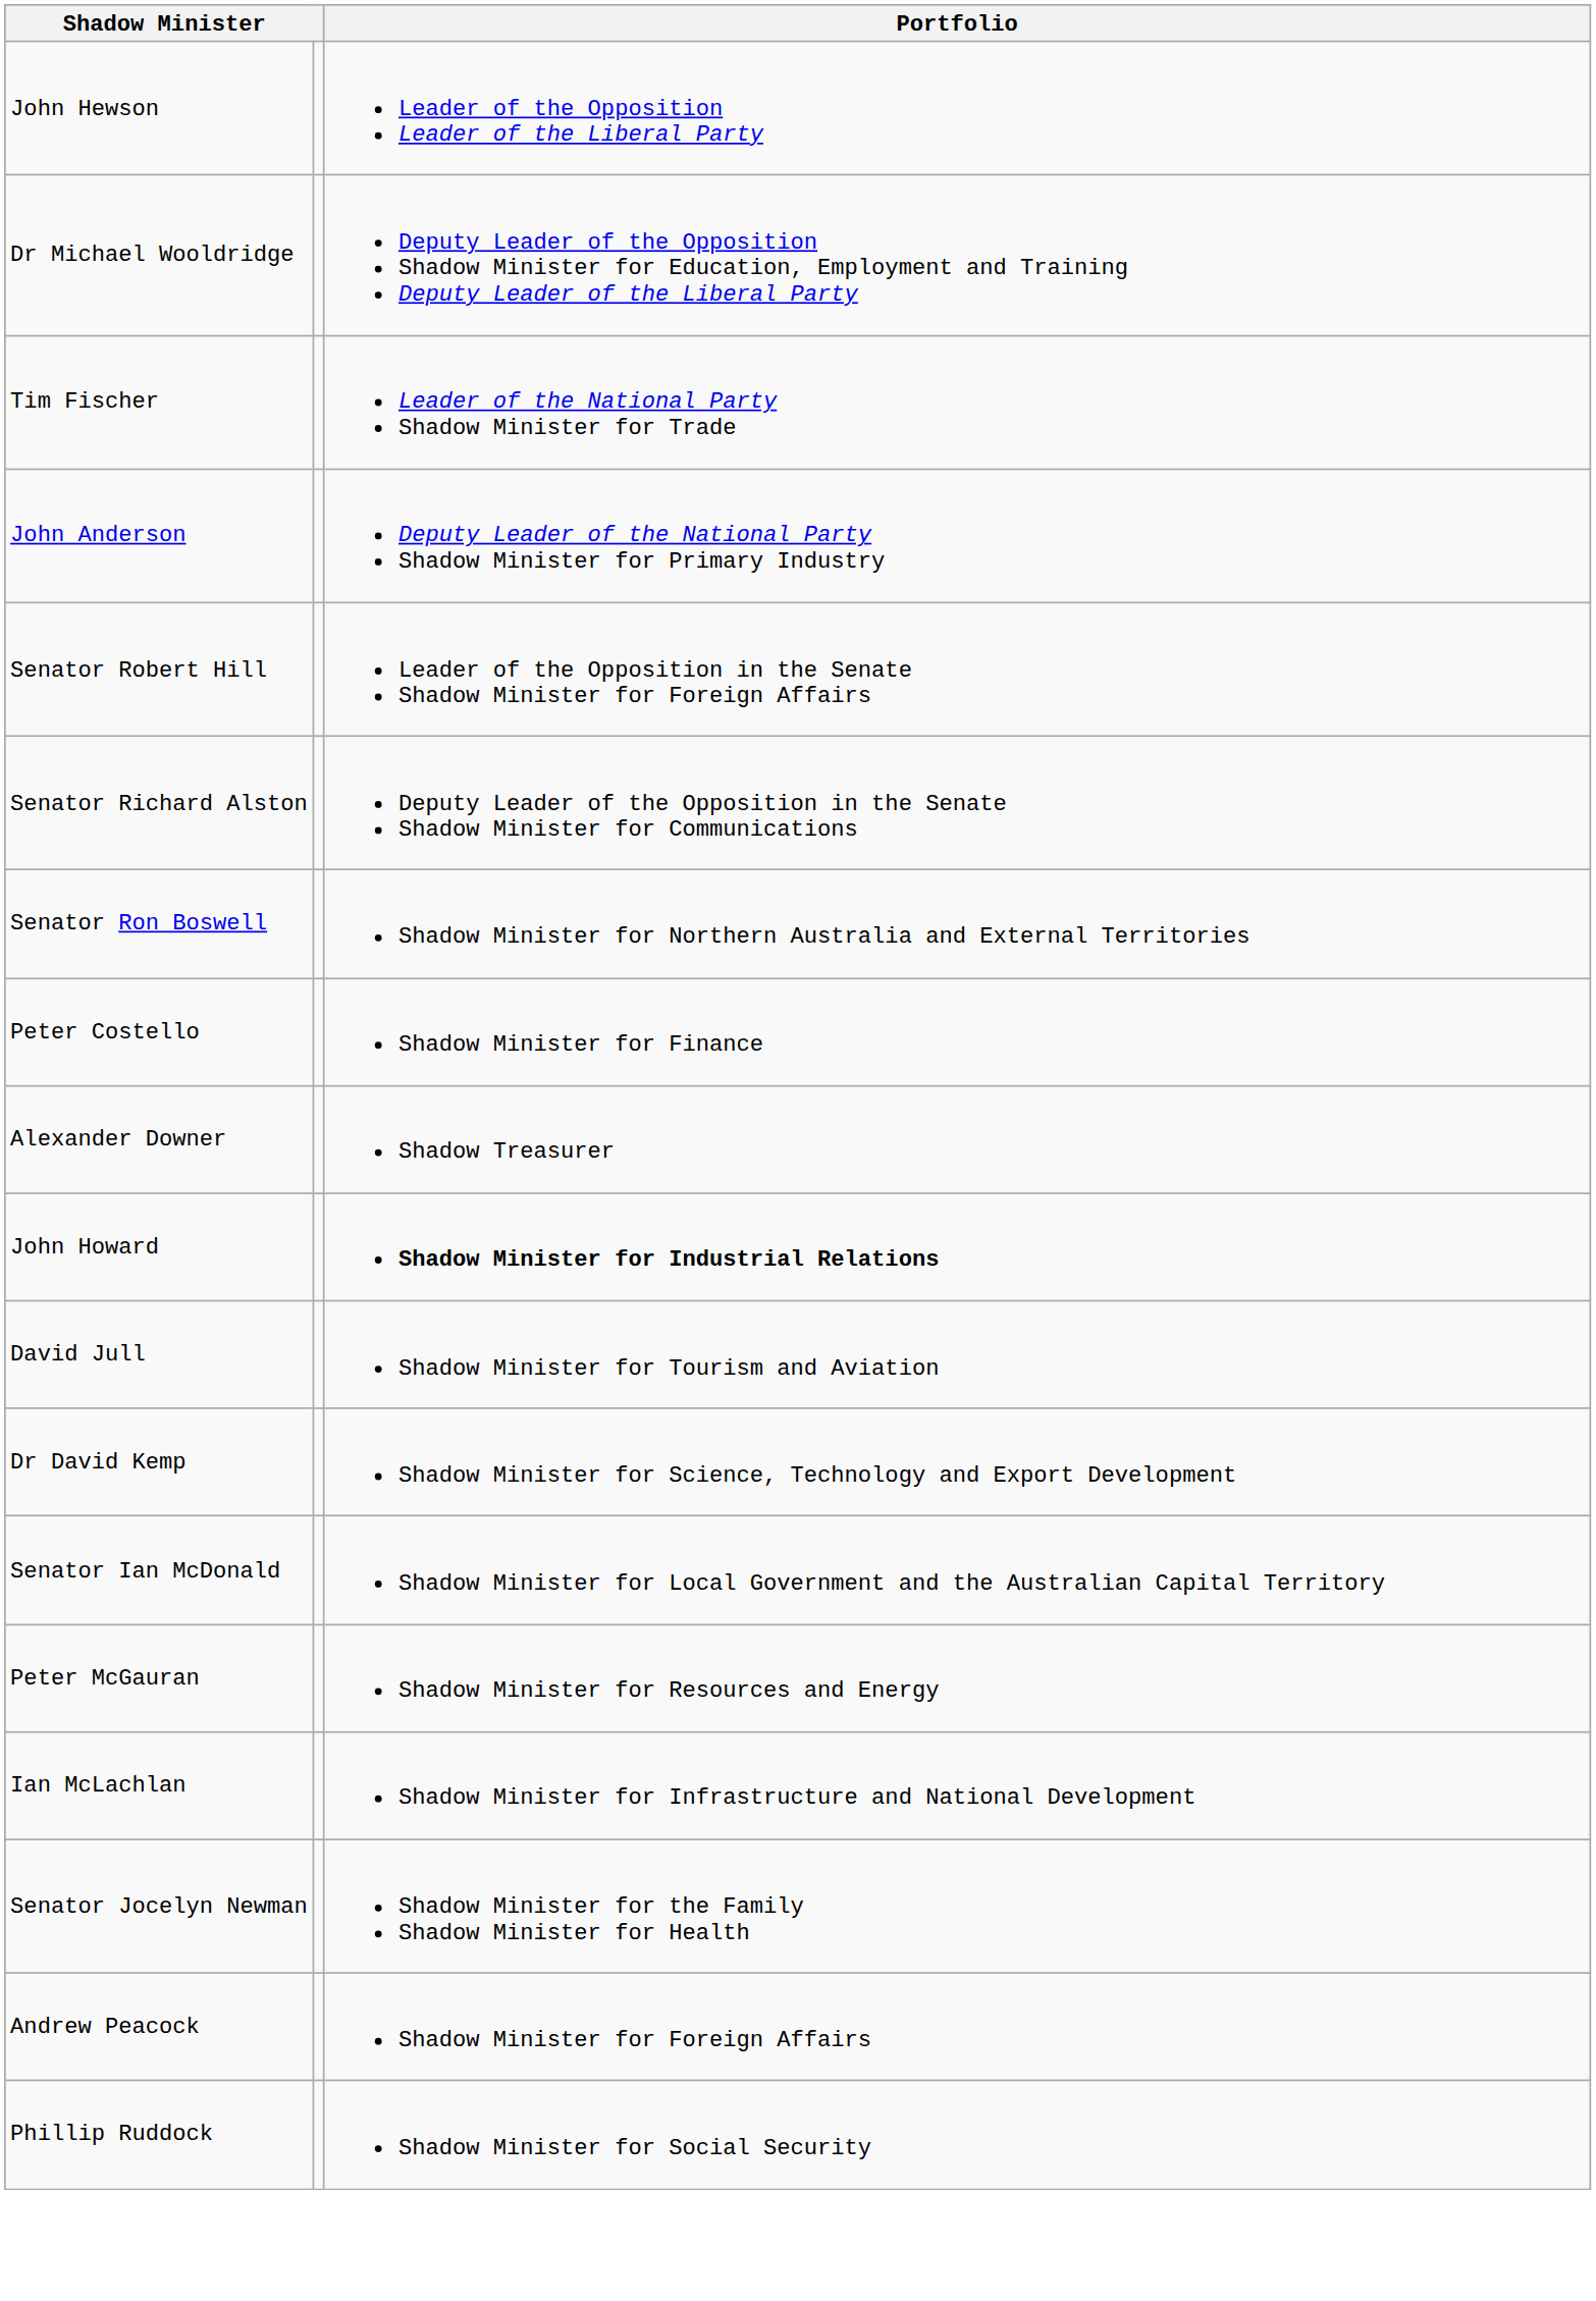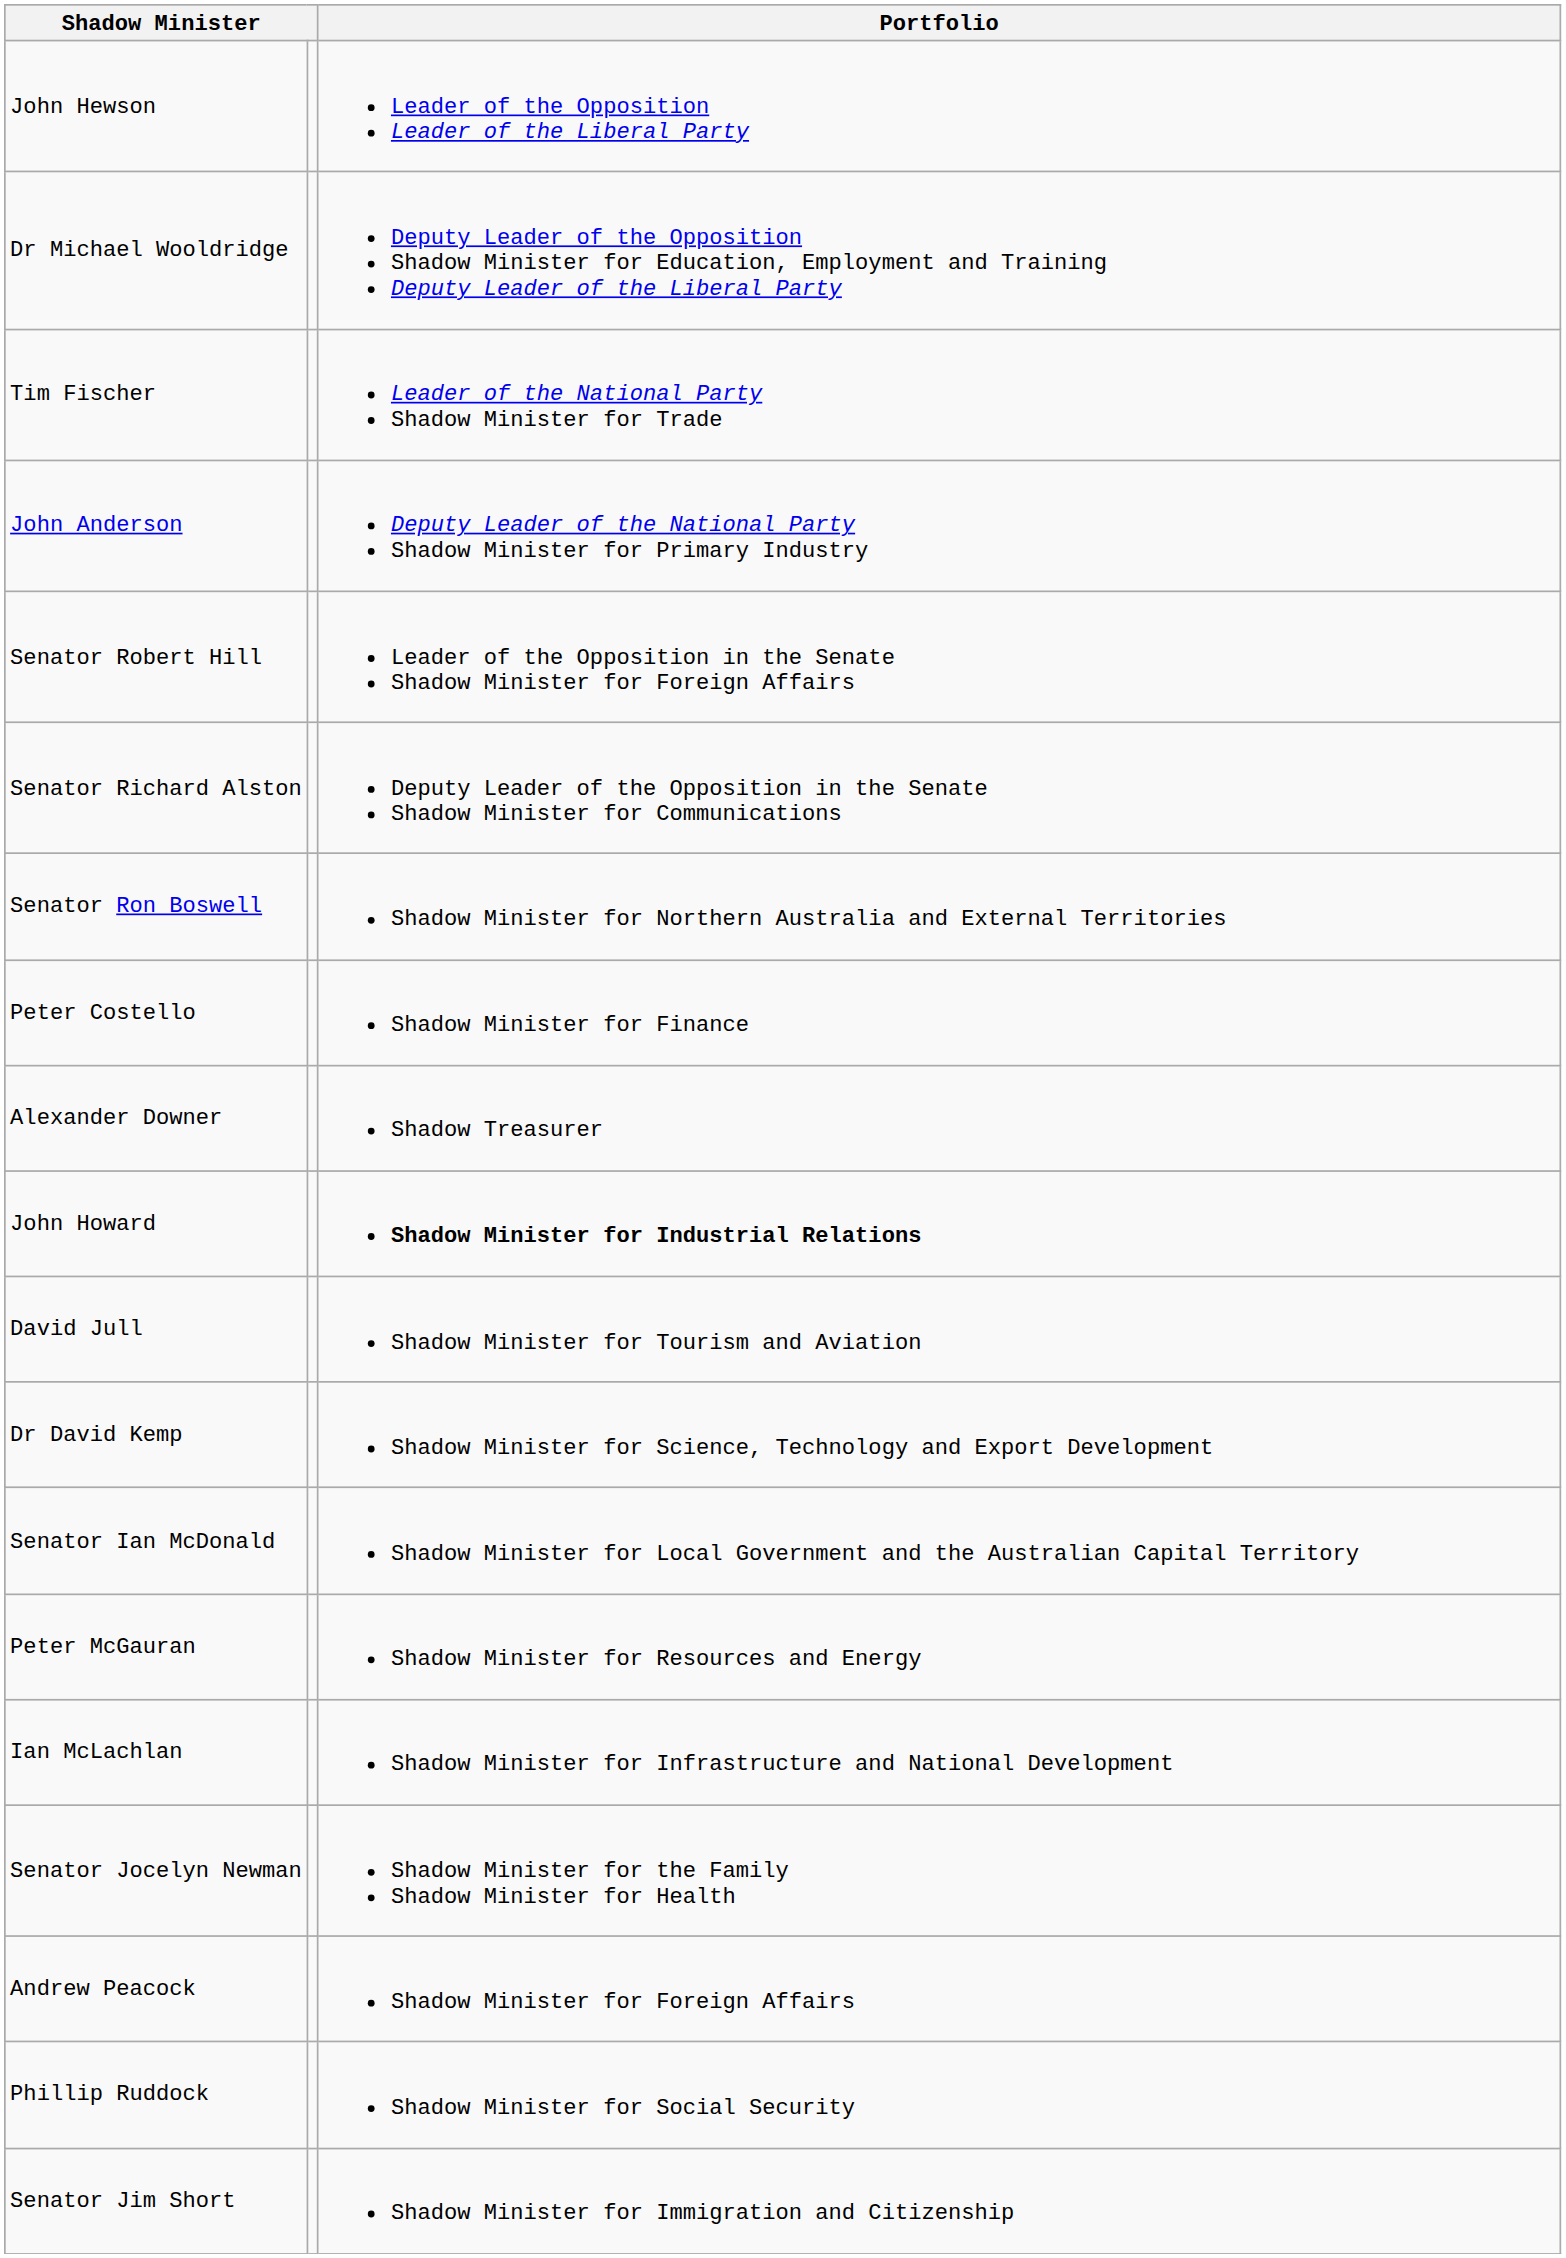 <table class="wikitable">
 <tr>
 <th width=80 colspan="2">Shadow Minister</th>
 <th width=725>Portfolio</th>
 </tr>
 <tr>
 <td>John Hewson </td>
 <td></td>
 <td><br><ul><li><a href='#'>Leader of the Opposition</a></li><li><a href='#'><em>Leader of the Liberal Party</em></a></li></ul></td>
 </tr>
 <tr>
 <td>Dr Michael Wooldridge </td>
 <td></td>
 <td><br><ul><li><a href='#'>Deputy Leader of the Opposition</a></li><li>Shadow Minister for Education, Employment and Training</li><li><a href='#'><em>Deputy Leader of the Liberal Party</em></a></li></ul></td>
 </tr>
 <tr>
 <td>Tim Fischer </td>
 <td></td>
 <td><br><ul><li><a href='#'><em>Leader of the National Party</em></a></li><li>Shadow Minister for Trade</li></ul></td>
 </tr>
 <tr>
 <td><a href='#'>John Anderson</a> </td>
 <td></td>
 <td><br><ul><li><a href='#'><em>Deputy Leader of the National Party</em></a></li><li>Shadow Minister for Primary Industry</li></ul></td>
 </tr>
 <tr>
 <td>Senator Robert Hill</td>
 <td></td>
 <td><br><ul><li>Leader of the Opposition in the Senate</li><li>Shadow Minister for Foreign Affairs</li></ul></td>
 </tr>
 <tr>
 <td>Senator Richard Alston</td>
 <td></td>
 <td><br><ul><li>Deputy Leader of the Opposition in the Senate</li><li>Shadow Minister for Communications</li></ul></td>
 </tr>
 <tr>
 <td>Senator <a href='#'>Ron Boswell</a></td>
 <td></td>
 <td><br><ul><li>Shadow Minister for Northern Australia and External Territories</li></ul></td>
 </tr>
 <tr>
 <td>Peter Costello </td>
 <td></td>
 <td><br><ul><li>Shadow Minister for Finance</li></ul></td>
 </tr>
 <tr>
 <td>Alexander Downer </td>
 <td></td>
 <td><br><ul><li>Shadow Treasurer</li></ul></td>
 </tr>
 <tr>
 <td>John Howard </td>
 <td></td>
 <td><strong><br><ul><li>Shadow Minister for Industrial Relations</li></ul></strong></td>
 </tr>
 <tr>
 <td>David Jull </td>
 <td></td>
 <td><br><ul><li>Shadow Minister for Tourism and Aviation</li></ul></td>
 </tr>
 <tr>
 <td>Dr David Kemp </td>
 <td></td>
 <td><br><ul><li>Shadow Minister for Science, Technology and Export Development</li></ul></td>
 </tr>
 <tr>
 <td>Senator Ian McDonald</td>
 <td></td>
 <td><br><ul><li>Shadow Minister for Local Government and the Australian Capital Territory</li></ul></td>
 </tr>
 <tr>
 <td>Peter McGauran </td>
 <td></td>
 <td><br><ul><li>Shadow Minister for Resources and Energy</li></ul></td>
 </tr>
 <tr>
 <td>Ian McLachlan </td>
 <td></td>
 <td><br><ul><li>Shadow Minister for Infrastructure and National Development</li></ul></td>
 </tr>
 <tr>
 <td>Senator Jocelyn Newman</td>
 <td></td>
 <td><br><ul><li>Shadow Minister for the Family</li><li>Shadow Minister for Health</li></ul></td>
 </tr>
 <tr>
 <td>Andrew Peacock </td>
 <td></td>
 <td><br><ul><li>Shadow Minister for Foreign Affairs</li></ul></td>
 </tr>
 <tr>
 <td>Phillip Ruddock </td>
 <td></td>
 <td><br><ul><li>Shadow Minister for Social Security</li></ul></td>
 </tr>
+<tr>
+<td>Senator Jim Short</td>
+<td></td>
+<td><br><ul><li>Shadow Minister for Immigration and Citizenship</li></ul></td>
+</tr>
 </table>
